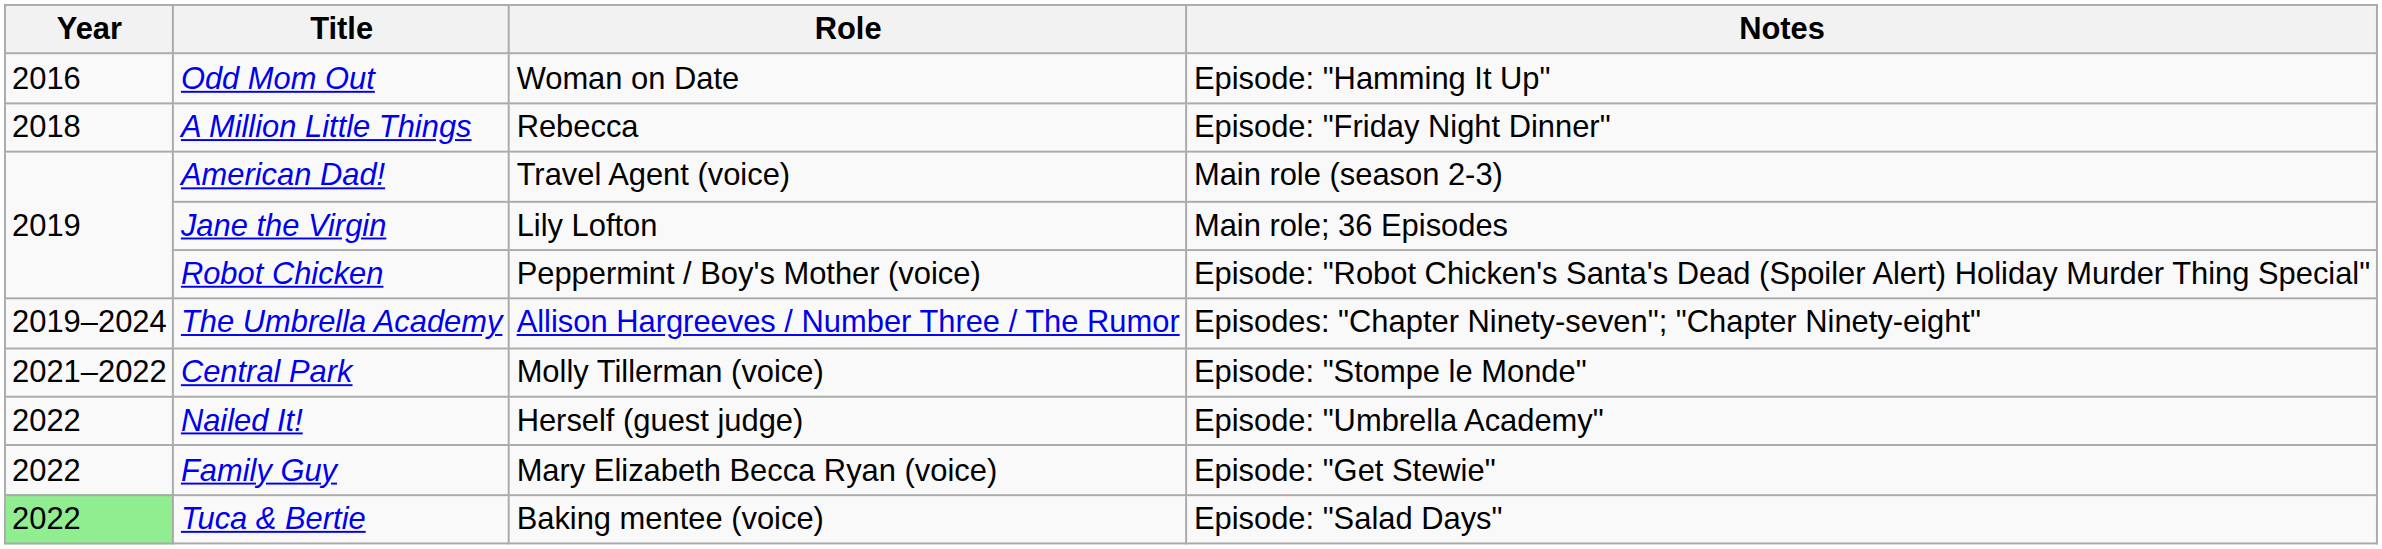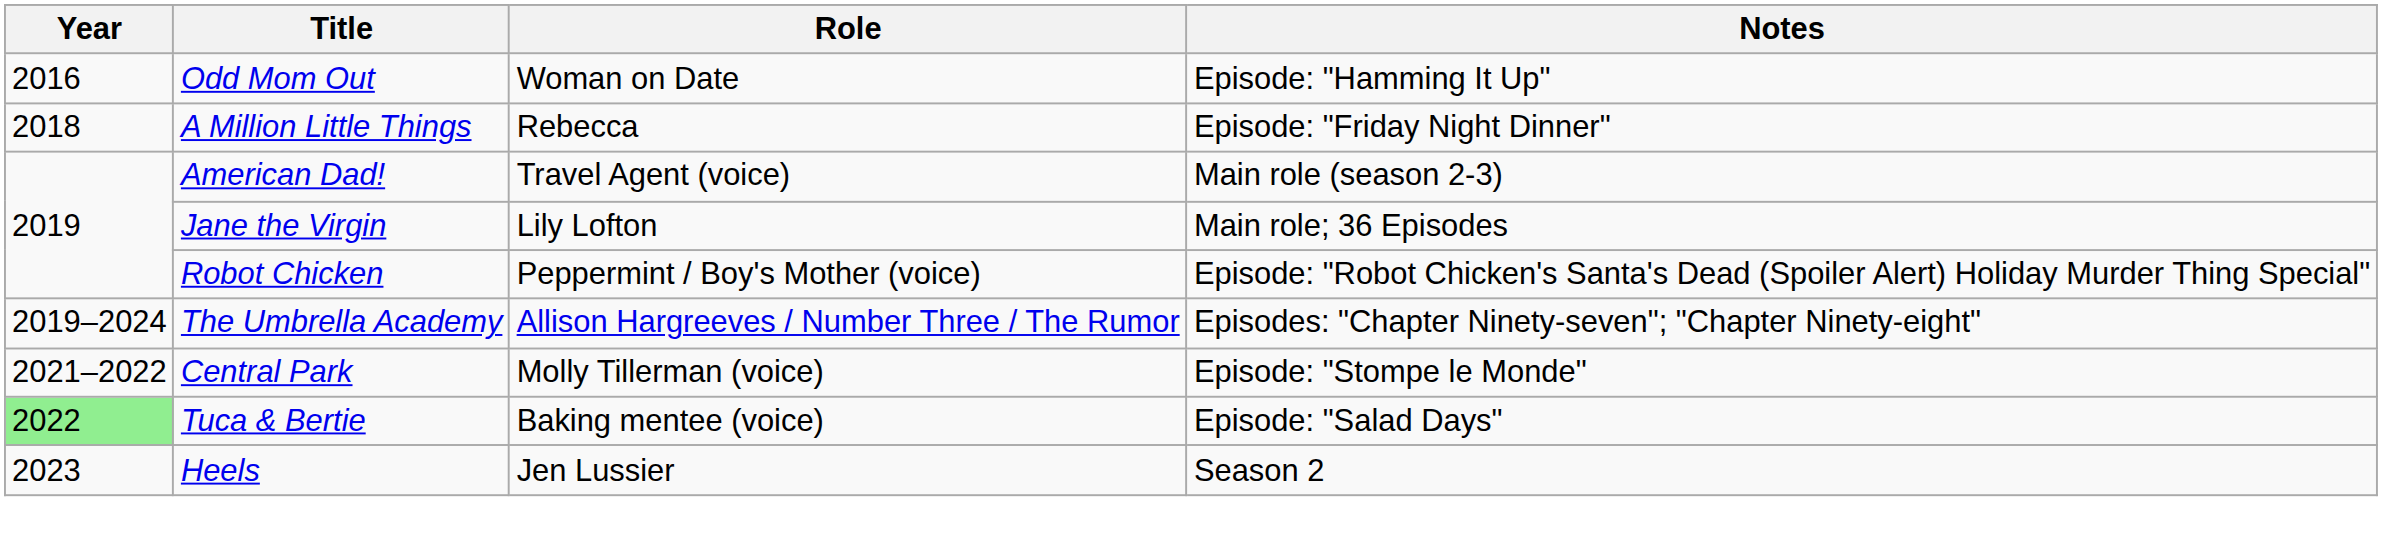 <table class="wikitable sortable">
 <tr>
 <th>Year</th>
 <th>Title</th>
 <th>Role</th>
 <th class="unsortable">Notes</th>
 </tr>
 <tr>
 <td>2016</td>
 <td><em><a href='#'>Odd Mom Out</a></em></td>
 <td>Woman on Date</td>
 <td>Episode: "Hamming It Up"</td>
 </tr>
 <tr>
 <td>2018</td>
 <td><em><a href='#'>A Million Little Things</a></em></td>
 <td>Rebecca</td>
 <td>Episode: "Friday Night Dinner"</td>
 </tr>
 <tr>
 <td rowspan="3">2019</td>
 <td><em><a href='#'>American Dad!</a></em></td>
 <td>Travel Agent (voice)</td>
 <td>Main role (season 2-3)</td>
 </tr>
 <tr>
 <td><em><a href='#'>Jane the Virgin</a></em></td>
 <td>Lily Lofton</td>
 <td>Main role; 36 Episodes</td>
 </tr>
 <tr>
 <td><em><a href='#'>Robot Chicken</a></em></td>
 <td>Peppermint / Boy's Mother (voice)</td>
 <td>Episode: "Robot Chicken's Santa's Dead (Spoiler Alert) Holiday Murder Thing Special"</td>
 </tr>
 <tr>
 <td>2019–2024</td>
 <td><a href='#'><em>The Umbrella Academy</em></a></td>
 <td><a href='#'>Allison Hargreeves / Number Three / The Rumor</a></td>
 <td>Episodes: "Chapter Ninety-seven"; "Chapter Ninety-eight"</td>
 </tr>
 <tr>
 <td>2021–2022</td>
 <td><em><a href='#'>Central Park</a></em></td>
 <td>Molly Tillerman (voice)</td>
 <td>Episode: "Stompe le Monde"</td>
 </tr>
 <tr>
-<td>2022</td>
-<td><em><a href='#'>Nailed It!</a></em></td>
-<td>Herself (guest judge)</td>
-<td>Episode: "Umbrella Academy"</td>
-</tr>
-<tr>
-<td>2022</td>
-<td><em><a href='#'>Family Guy</a></em></td>
-<td>Mary Elizabeth Becca Ryan (voice)</td>
-<td>Episode: "Get Stewie"</td>
-</tr>
-<tr>
 <td style="background: lightgreen;">2022</td>
 <td><em><a href='#'>Tuca & Bertie</a></em></td>
 <td>Baking mentee (voice)</td>
 <td>Episode: "Salad Days"</td>
 </tr>
+<tr>
+<td>2023</td>
+<td><em><a href='#'>Heels</a></em></td>
+<td>Jen Lussier</td>
+<td>Season 2</td>
+</tr>
 </table>
